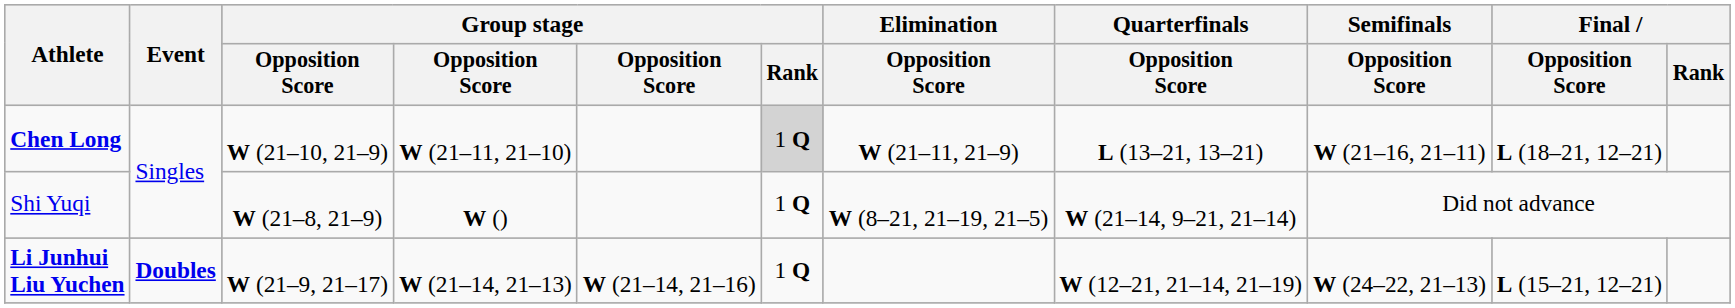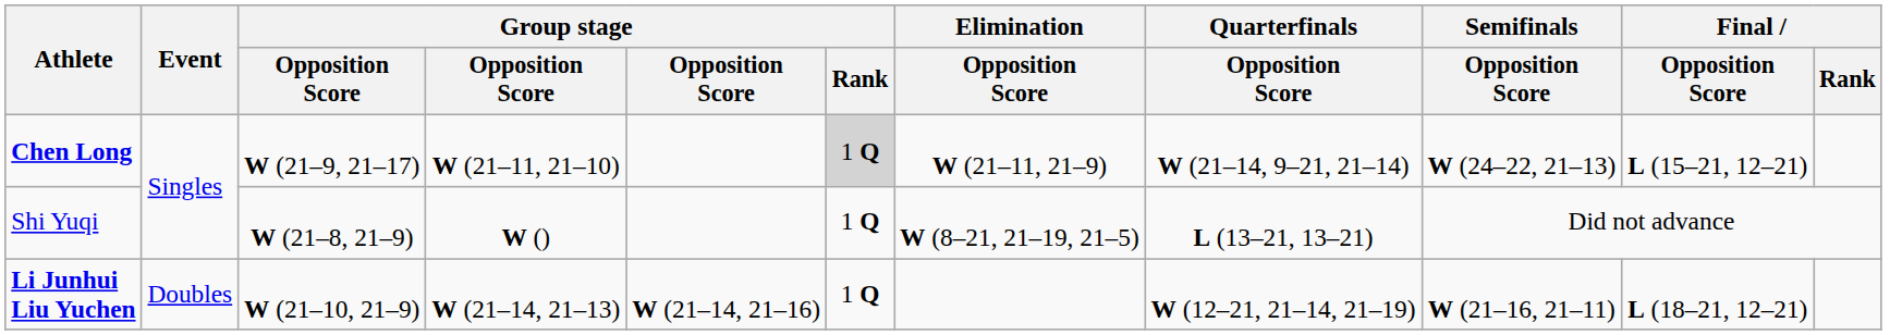 <table class="wikitable" style="font-size:90%; text-align:center">
 <tr>
 <th rowspan="2">Athlete</th>
 <th rowspan="2">Event</th>
 <th colspan="4">Group stage</th>
 <th>Elimination</th>
 <th>Quarterfinals</th>
 <th>Semifinals</th>
 <th colspan="2">Final / </th>
 </tr>
 <tr style="font-size:95%">
 <th>Opposition<br>Score</th>
 <th>Opposition<br>Score</th>
 <th>Opposition<br>Score</th>
 <th>Rank</th>
 <th>Opposition<br>Score</th>
 <th>Opposition<br>Score</th>
 <th>Opposition<br>Score</th>
 <th>Opposition<br>Score</th>
 <th>Rank</th>
 </tr>
 <tr>
 <td align="left"><strong><a href='#'>Chen Long</a></strong></td>
 <td rowspan="2" align="left"><a href='#'>Singles</a></td>
-<td><br><strong>W</strong> (21–10, 21–9)</td>
+<td><br><strong>W</strong> (21–9, 21–17)</td>
 <td><br><strong>W</strong> (21–11, 21–10)</td>
 <td></td>
 <td style="background: lightgrey;">1 <strong>Q</strong></td>
 <td><br><strong>W</strong> (21–11, 21–9)</td>
-<td><br><strong>L</strong> (13–21, 13–21)</td>
-<td><br><strong>W</strong> (21–16, 21–11)</td>
-<td><br><strong>L</strong> (18–21, 12–21)</td>
+<td><br><strong>W</strong> (21–14, 9–21, 21–14)</td>
+<td><br><strong>W</strong> (24–22, 21–13)</td>
+<td><br><strong>L</strong> (15–21, 12–21)</td>
 <td></td>
 </tr>
 <tr align="center">
 <td align="left"><a href='#'>Shi Yuqi</a></td>
 <td><br><strong>W</strong> (21–8, 21–9)</td>
 <td><br><strong>W</strong> ()</td>
 <td></td>
 <td>1 <strong>Q</strong></td>
 <td><br><strong>W</strong> (8–21, 21–19, 21–5)</td>
-<td><br><strong>W</strong> (21–14, 9–21, 21–14)</td>
+<td><br><strong>L</strong> (13–21, 13–21)</td>
 <td colspan=3>Did not advance</td>
 </tr>
 <tr align="center">
 <td align="left"><strong><a href='#'>Li Junhui</a><br><a href='#'>Liu Yuchen</a></strong></td>
-<td align="left"><strong><a href='#'>Doubles</a></strong></td>
-<td><br><strong>W</strong> (21–9, 21–17)</td>
+<td align="left"><a href='#'>Doubles</a></td>
+<td><br><strong>W</strong> (21–10, 21–9)</td>
 <td><br> <strong>W</strong> (21–14, 21–13)</td>
 <td><br><strong>W</strong> (21–14, 21–16)</td>
 <td>1 <strong>Q</strong></td>
 <td></td>
 <td><br><strong>W</strong> (12–21, 21–14, 21–19)</td>
-<td><br><strong>W</strong> (24–22, 21–13)</td>
-<td><br><strong>L</strong> (15–21, 12–21)</td>
+<td><br><strong>W</strong> (21–16, 21–11)</td>
+<td><br><strong>L</strong> (18–21, 12–21)</td>
 <td></td>
 </tr>
 </table>
